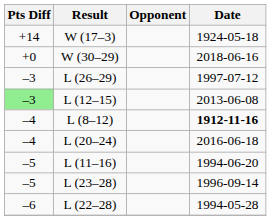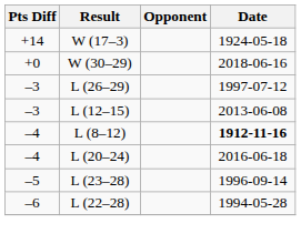 <table class="wikitable sortable" style="text-align: center;">
 <tr>
 <th>Pts Diff</th>
 <th width=80px>Result</th>
 <th>Opponent</th>
 <th width=85px>Date</th>
 </tr>
 <tr>
 <td>+14</td>
 <td>W (17–3)</td>
 <td style="text-align:left"></td>
 <td>1924-05-18</td>
 </tr>
 <tr>
 <td>+0</td>
 <td>W (30–29)</td>
 <td style="text-align:left"></td>
 <td>2018-06-16</td>
 </tr>
 <tr>
 <td>–3</td>
 <td>L (26–29)</td>
 <td style="text-align:left"></td>
 <td>1997-07-12</td>
 </tr>
 <tr>
-<td style="background: lightgreen;">–3</td>
+<td>–3</td>
 <td>L (12–15)</td>
 <td style="text-align:left"></td>
 <td>2013-06-08</td>
 </tr>
 <tr>
 <td>–4</td>
 <td>L (8–12)</td>
 <td style="text-align:left"></td>
 <td><strong>1912-11-16</strong></td>
 </tr>
 <tr>
 <td>–4</td>
 <td>L (20–24)</td>
 <td style="text-align:left"></td>
 <td>2016-06-18</td>
 </tr>
 <tr>
 <td>–5</td>
-<td>L (11–16)</td>
-<td style="text-align:left"></td>
-<td>1994-06-20</td>
-</tr>
-<tr>
-<td>–5</td>
 <td>L (23–28)</td>
 <td style="text-align:left"></td>
 <td>1996-09-14</td>
 </tr>
 <tr>
 <td>–6</td>
 <td>L (22–28)</td>
 <td style="text-align:left"></td>
 <td>1994-05-28</td>
 </tr>
 <tr>
 </tr>
 </table>
